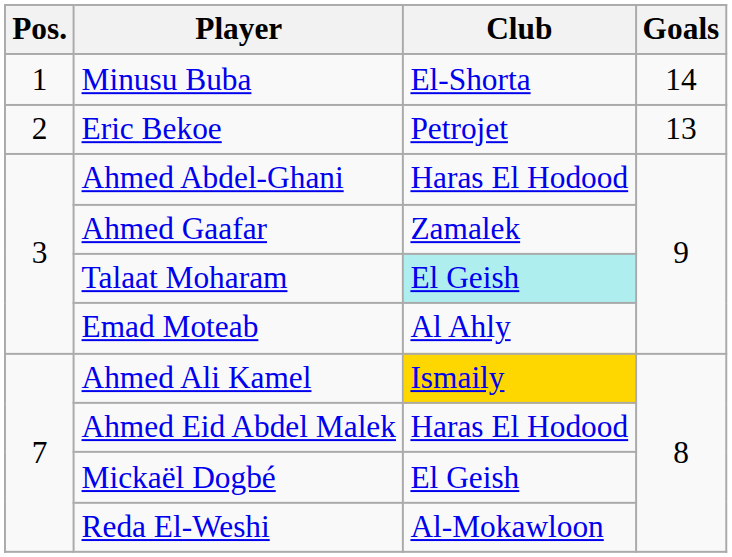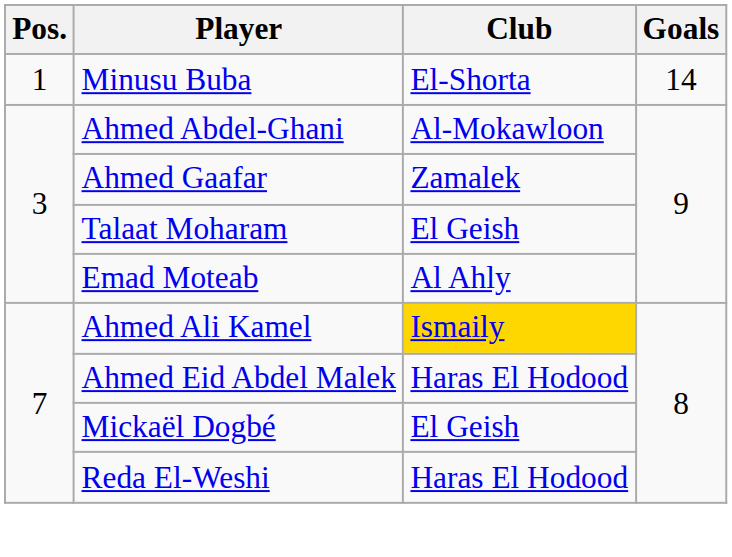 <table class="wikitable">
 <tr>
 <th>Pos.</th>
 <th>Player</th>
 <th>Club</th>
 <th>Goals</th>
 </tr>
 <tr>
 <td rowspan=1 align="center">1</td>
 <td> <a href='#'>Minusu Buba</a></td>
 <td><a href='#'>El-Shorta</a></td>
 <td rowspan=1 align="center">14</td>
 </tr>
 <tr>
-<td rowspan=1 align="center">2</td>
-<td> <a href='#'>Eric Bekoe</a></td>
-<td><a href='#'>Petrojet</a></td>
-<td rowspan=1 align="center">13</td>
-</tr>
-<tr>
 <td rowspan=4 align="center">3</td>
 <td> <a href='#'>Ahmed Abdel-Ghani</a></td>
-<td><a href='#'>Haras El Hodood</a></td>
+<td><a href='#'>Al-Mokawloon</a></td>
 <td rowspan=4 align="center">9</td>
 </tr>
 <tr>
 <td> <a href='#'>Ahmed Gaafar</a></td>
 <td><a href='#'>Zamalek</a></td>
 </tr>
 <tr>
 <td> <a href='#'>Talaat Moharam</a></td>
-<td style="background: paleturquoise;"><a href='#'>El Geish</a></td>
+<td><a href='#'>El Geish</a></td>
 </tr>
 <tr>
 <td> <a href='#'>Emad Moteab</a></td>
 <td><a href='#'>Al Ahly</a></td>
 </tr>
 <tr>
 <td rowspan=4 align="center">7</td>
 <td> <a href='#'>Ahmed Ali Kamel</a></td>
 <td style="background: gold;"><a href='#'>Ismaily</a></td>
 <td rowspan=4 align="center">8</td>
 </tr>
 <tr>
 <td> <a href='#'>Ahmed Eid Abdel Malek</a></td>
 <td><a href='#'>Haras El Hodood</a></td>
 </tr>
 <tr>
 <td> <a href='#'>Mickaël Dogbé</a></td>
 <td><a href='#'>El Geish</a></td>
 </tr>
 <tr>
 <td> <a href='#'>Reda El-Weshi</a></td>
-<td><a href='#'>Al-Mokawloon</a></td>
+<td><a href='#'>Haras El Hodood</a></td>
 </tr>
 </table>
